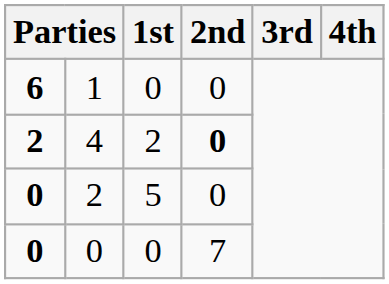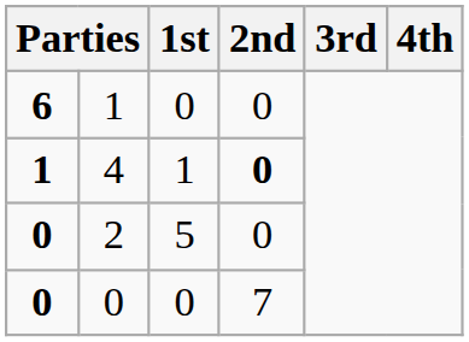 <table class="wikitable" style="text-align:center;">
 <tr>
 <th colspan=2 style="text-align:left;">Parties</th>
 <th>1st</th>
 <th>2nd</th>
 <th>3rd</th>
 <th>4th</th>
 </tr>
 <tr>
 <td><strong>6</strong></td>
 <td>1</td>
 <td>0</td>
 <td>0</td>
 </tr>
 <tr>
-<td><strong>2</strong></td>
+<td><strong>1</strong></td>
 <td>4</td>
-<td>2</td>
+<td>1</td>
 <td><strong>0</strong></td>
 </tr>
 <tr>
 <td><strong>0</strong></td>
 <td>2</td>
 <td>5</td>
 <td>0</td>
 </tr>
 <tr>
 <td><strong>0</strong></td>
 <td>0</td>
 <td>0</td>
 <td>7</td>
 </tr>
 </table>
